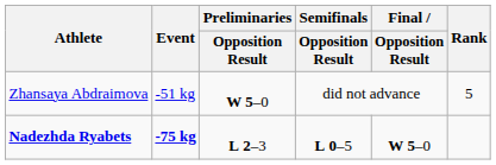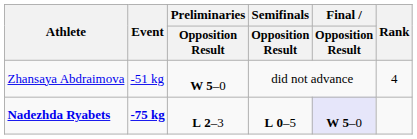 <table class="wikitable" style="font-size:90%;">
 <tr>
 <th rowspan=2>Athlete</th>
 <th rowspan=2>Event</th>
 <th>Preliminaries</th>
 <th>Semifinals</th>
 <th>Final / </th>
 <th rowspan=2>Rank</th>
 </tr>
 <tr style="font-size:95%">
 <th>Opposition<br>Result</th>
 <th>Opposition<br>Result</th>
 <th>Opposition<br>Result</th>
 </tr>
 <tr align=center>
 <td align=left><a href='#'>Zhansaya Abdraimova</a></td>
 <td align=left><a href='#'>-51 kg</a></td>
 <td><br><strong>W</strong> <strong>5</strong>–0</td>
 <td colspan=2>did not advance</td>
-<td>5</td>
+<td>4</td>
 </tr>
 <tr align=center>
 <td align=left><strong><a href='#'>Nadezhda Ryabets</a></strong></td>
 <td align=left><strong><a href='#'>-75 kg</a></strong></td>
 <td><br><strong>L</strong> <strong>2</strong>–3</td>
 <td><br><strong>L</strong> <strong>0</strong>–5</td>
-<td><br><strong>W</strong> <strong>5</strong>–0</td>
+<td style="background: lavender;"><br><strong>W</strong> <strong>5</strong>–0</td>
 <td></td>
 </tr>
 </table>
